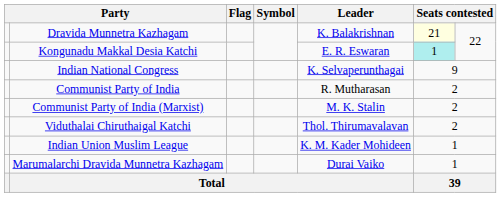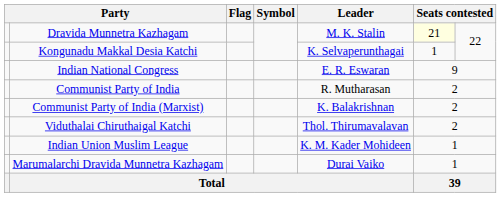 <table class="wikitable" style="text-align:center;">
 <tr>
 <th colspan=2>Party</th>
 <th>Flag</th>
 <th>Symbol</th>
 <th>Leader</th>
 <th colspan="2">Seats contested</th>
 </tr>
 <tr>
 <td></td>
 <td><a href='#'>Dravida Munnetra Kazhagam</a></td>
 <td></td>
 <td rowspan=2></td>
-<td><a href='#'>K. Balakrishnan</a></td>
+<td><a href='#'>M. K. Stalin</a></td>
 <td style="background: lightyellow;">21</td>
 <td rowspan="2">22</td>
 </tr>
 <tr>
 <td></td>
 <td><a href='#'>Kongunadu Makkal Desia Katchi</a></td>
 <td></td>
-<td><a href='#'>E. R. Eswaran</a></td>
-<td style="background: paleturquoise;">1</td>
+<td><a href='#'>K. Selvaperunthagai</a></td>
+<td>1</td>
 </tr>
 <tr>
 <td></td>
 <td><a href='#'>Indian National Congress</a></td>
 <td></td>
 <td></td>
-<td><a href='#'>K. Selvaperunthagai</a></td>
+<td><a href='#'>E. R. Eswaran</a></td>
 <td colspan="2">9</td>
 </tr>
 <tr>
 <td></td>
 <td><a href='#'>Communist Party of India</a></td>
 <td></td>
 <td></td>
 <td>R. Mutharasan</td>
 <td colspan="2">2</td>
 </tr>
 <tr>
 <td></td>
 <td><a href='#'>Communist Party of India (Marxist)</a></td>
 <td></td>
 <td></td>
-<td><a href='#'>M. K. Stalin</a></td>
+<td><a href='#'>K. Balakrishnan</a></td>
 <td colspan="2">2</td>
 </tr>
 <tr>
 <td></td>
 <td><a href='#'>Viduthalai Chiruthaigal Katchi</a></td>
 <td></td>
 <td></td>
 <td><a href='#'>Thol. Thirumavalavan</a></td>
 <td colspan="2">2</td>
 </tr>
 <tr>
 <td></td>
 <td><a href='#'>Indian Union Muslim League</a></td>
 <td></td>
 <td></td>
 <td><a href='#'>K. M. Kader Mohideen</a></td>
 <td colspan="2">1</td>
 </tr>
 <tr>
 <td></td>
 <td><a href='#'>Marumalarchi Dravida Munnetra Kazhagam</a></td>
 <td></td>
 <td></td>
 <td><a href='#'>Durai Vaiko</a></td>
 <td colspan="2">1</td>
 </tr>
 <tr>
 <th></th>
 <th Colspan=4>Total</th>
 <th Colspan=2>39</th>
 </tr>
 </table>
